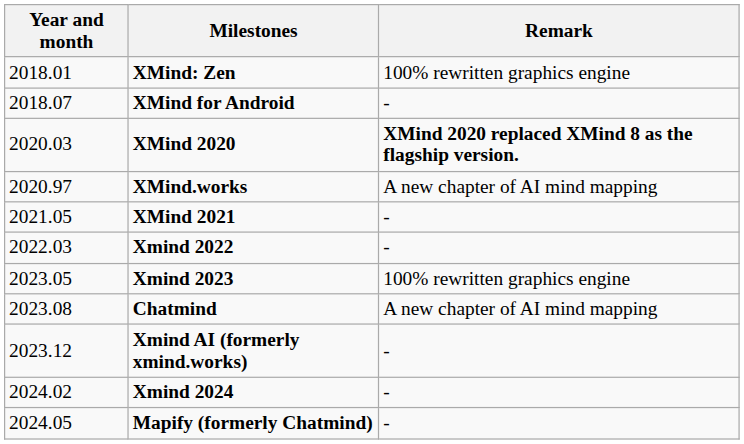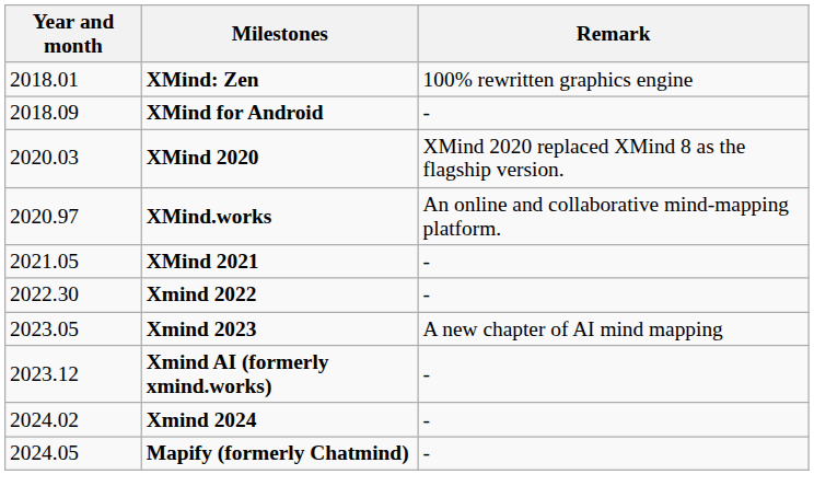 <table class="wikitable">
 <tr>
 <th>Year and month</th>
 <th>Milestones</th>
 <th>Remark</th>
 </tr>
 <tr>
 <td>2018.01</td>
 <td><strong>XMind: Zen</strong></td>
 <td>100% rewritten graphics engine</td>
 </tr>
 <tr>
-<td>2018.07</td>
+<td>2018.09</td>
 <td><strong>XMind for Android</strong></td>
 <td>-</td>
 </tr>
 <tr>
 <td>2020.03</td>
 <td><strong>XMind 2020</strong></td>
-<td><strong>XMind 2020 replaced XMind 8 as the flagship version.</strong></td>
+<td>XMind 2020 replaced XMind 8 as the flagship version.</td>
 </tr>
 <tr>
 <td>2020.97</td>
 <td><strong>XMind.works</strong></td>
-<td>A new chapter of AI mind mapping</td>
+<td>An online and collaborative mind-mapping platform.</td>
 </tr>
 <tr>
 <td>2021.05</td>
 <td><strong>XMind 2021</strong></td>
 <td>-</td>
 </tr>
 <tr>
-<td>2022.03</td>
+<td>2022.30</td>
 <td><strong>Xmind 2022</strong></td>
 <td>-</td>
 </tr>
 <tr>
 <td>2023.05</td>
 <td><strong>Xmind 2023</strong></td>
-<td>100% rewritten graphics engine</td>
-</tr>
-<tr>
-<td>2023.08</td>
-<td><strong>Chatmind</strong></td>
 <td>A new chapter of AI mind mapping</td>
 </tr>
 <tr>
 <td>2023.12</td>
 <td><strong>Xmind AI (formerly xmind.works)  </strong></td>
 <td>-</td>
 </tr>
 <tr>
 <td>2024.02</td>
 <td><strong>Xmind 2024</strong></td>
 <td>-</td>
 </tr>
 <tr>
 <td>2024.05</td>
 <td><strong>Mapify (formerly Chatmind)</strong></td>
 <td>-</td>
 </tr>
 </table>
